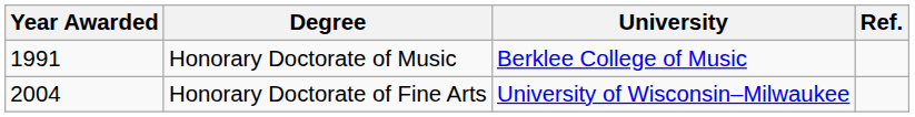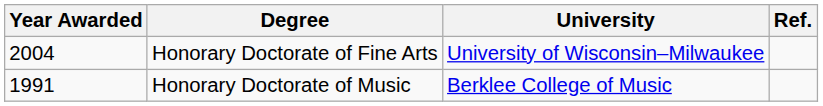 <table class="wikitable">
 <tr>
 <th>Year Awarded</th>
 <th>Degree</th>
 <th>University</th>
 <th>Ref.</th>
 </tr>
 <tr>
+<td>2004</td>
+<td>Honorary Doctorate of Fine Arts</td>
+<td><a href='#'>University of Wisconsin–Milwaukee</a></td>
+<td></td>
+</tr>
+<tr>
 <td>1991</td>
 <td>Honorary Doctorate of Music</td>
 <td><a href='#'>Berklee College of Music</a></td>
 <td></td>
 </tr>
-<tr>
-<td>2004</td>
-<td>Honorary Doctorate of Fine Arts</td>
-<td><a href='#'>University of Wisconsin–Milwaukee</a></td>
-<td></td>
-</tr>
 </table>
